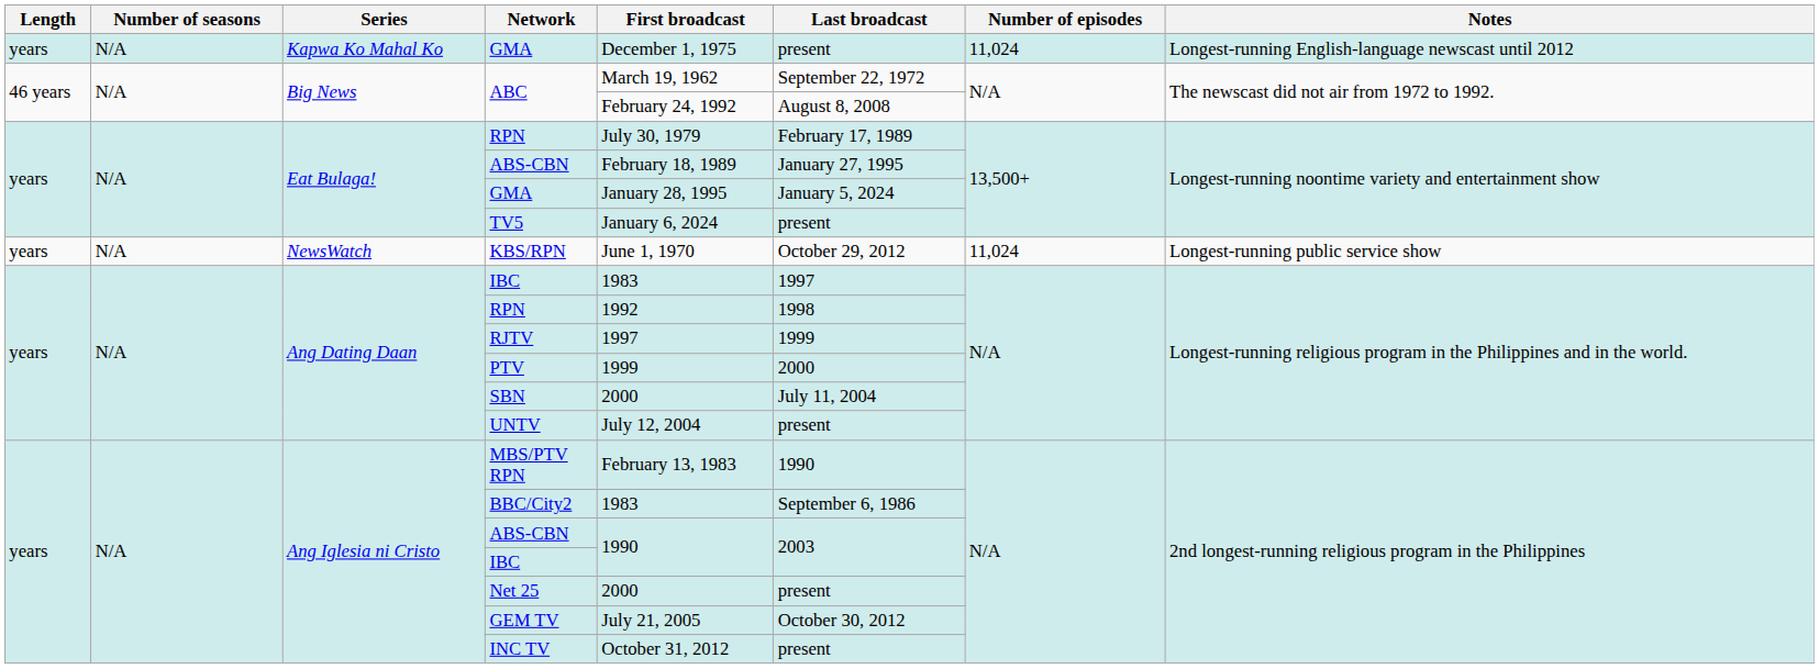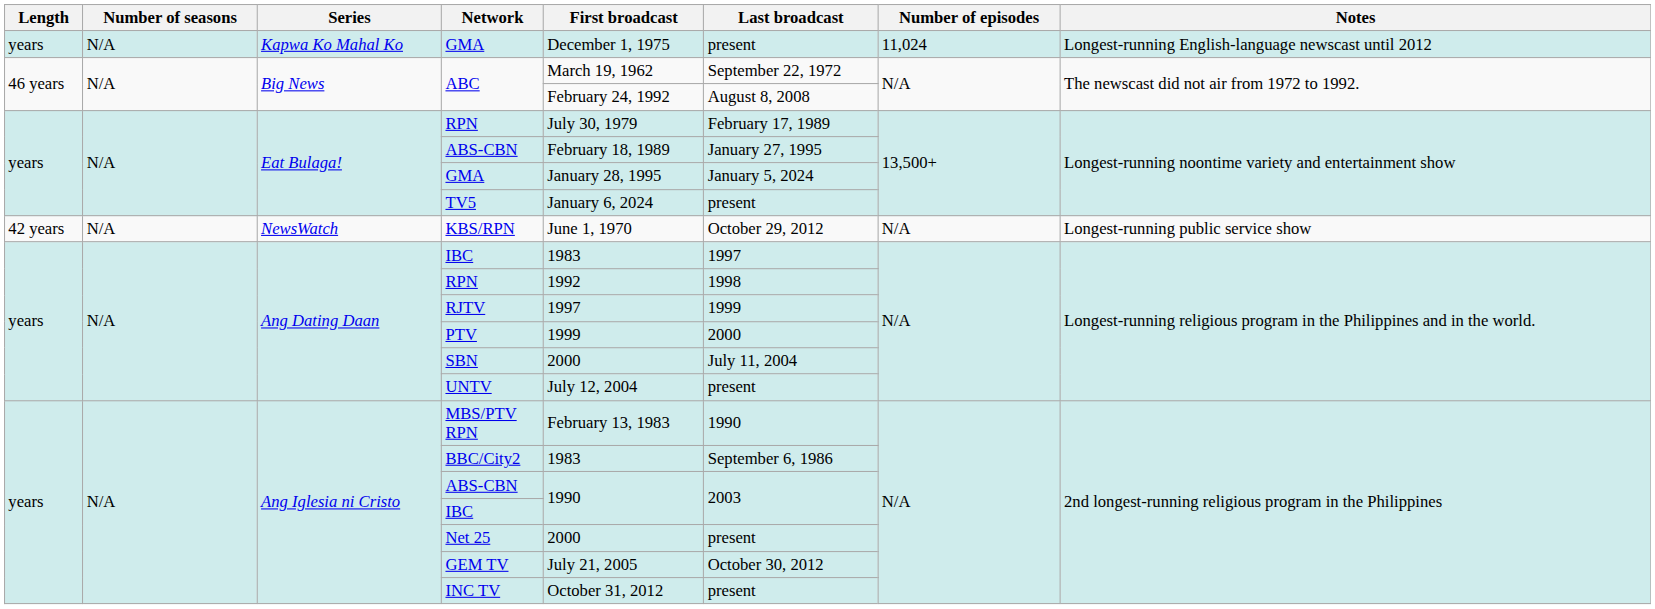 <table class="wikitable sortable" width="100%">
 <tr>
 <th>Length</th>
 <th>Number of seasons</th>
 <th>Series</th>
 <th>Network</th>
 <th>First broadcast</th>
 <th>Last broadcast</th>
 <th>Number of episodes</th>
 <th class="unsortable">Notes</th>
 </tr>
 <tr bgcolor="#cfecec">
 <td> years</td>
 <td>N/A</td>
 <td><em><a href='#'>Kapwa Ko Mahal Ko</a></em></td>
 <td><a href='#'>GMA</a></td>
 <td>December 1, 1975</td>
 <td>present</td>
 <td>11,024</td>
 <td>Longest-running English-language newscast until 2012</td>
 </tr>
 <tr>
 <td rowspan="2">46 years</td>
 <td rowspan="2">N/A</td>
 <td rowspan="2"><em><a href='#'>Big News</a></em></td>
 <td rowspan="2"><a href='#'>ABC</a></td>
 <td>March 19, 1962</td>
 <td>September 22, 1972</td>
 <td rowspan="2">N/A</td>
 <td rowspan="2">The newscast did not air from 1972 to 1992.</td>
 </tr>
 <tr>
 <td>February 24, 1992</td>
 <td>August 8, 2008</td>
 </tr>
 <tr bgcolor="#cfecec">
 <td rowspan="4"> years</td>
 <td rowspan="4">N/A</td>
 <td rowspan="4"><em><a href='#'>Eat Bulaga!</a></em></td>
 <td><a href='#'>RPN</a></td>
 <td>July 30, 1979</td>
 <td>February 17, 1989</td>
 <td rowspan="4">13,500+</td>
 <td rowspan="4">Longest-running noontime variety and entertainment show</td>
 </tr>
 <tr bgcolor="#cfecec">
 <td><a href='#'>ABS-CBN</a></td>
 <td>February 18, 1989</td>
 <td>January 27, 1995</td>
 </tr>
 <tr bgcolor="#cfecec">
 <td><a href='#'>GMA</a></td>
 <td>January 28, 1995</td>
 <td>January 5, 2024</td>
 </tr>
 <tr bgcolor="#cfecec">
 <td><a href='#'>TV5</a></td>
 <td>January 6, 2024</td>
 <td>present</td>
 </tr>
 <tr>
-<td> years</td>
+<td>42 years</td>
 <td>N/A</td>
 <td><em><a href='#'>NewsWatch</a></em></td>
 <td><a href='#'>KBS/RPN</a></td>
 <td>June 1, 1970</td>
 <td>October 29, 2012</td>
-<td>11,024</td>
+<td>N/A</td>
 <td>Longest-running public service show</td>
 </tr>
 <tr bgcolor="#cfecec">
 <td rowspan="6"> years</td>
 <td rowspan="6">N/A</td>
 <td rowspan="6"><em><a href='#'>Ang Dating Daan</a></em></td>
 <td><a href='#'>IBC</a></td>
 <td>1983</td>
 <td>1997</td>
 <td rowspan="6">N/A</td>
 <td rowspan="6">Longest-running religious program in the Philippines and in the world.</td>
 </tr>
 <tr bgcolor="#cfecec">
 <td><a href='#'>RPN</a></td>
 <td>1992</td>
 <td>1998</td>
 </tr>
 <tr bgcolor="#cfecec">
 <td><a href='#'>RJTV</a></td>
 <td>1997</td>
 <td>1999</td>
 </tr>
 <tr bgcolor="#cfecec">
 <td><a href='#'>PTV</a></td>
 <td>1999</td>
 <td>2000</td>
 </tr>
 <tr bgcolor="#cfecec">
 <td><a href='#'>SBN</a></td>
 <td>2000</td>
 <td>July 11, 2004</td>
 </tr>
 <tr bgcolor="#cfecec">
 <td><a href='#'>UNTV</a></td>
 <td>July 12, 2004</td>
 <td>present</td>
 </tr>
 <tr bgcolor="#cfecec">
 <td rowspan="7"> years</td>
 <td rowspan="7">N/A</td>
 <td rowspan="7"><em><a href='#'>Ang Iglesia ni Cristo</a></em></td>
 <td><a href='#'>MBS/PTV</a> <br> <a href='#'>RPN</a></td>
 <td>February 13, 1983</td>
 <td>1990</td>
 <td rowspan="7">N/A</td>
 <td rowspan="7">2nd longest-running religious program in the Philippines</td>
 </tr>
 <tr bgcolor="#cfecec">
 <td><a href='#'>BBC/City2</a></td>
 <td>1983</td>
 <td>September 6, 1986</td>
 </tr>
 <tr bgcolor="#cfecec">
 <td><a href='#'>ABS-CBN</a></td>
 <td rowspan="2">1990</td>
 <td rowspan="2">2003</td>
 </tr>
 <tr bgcolor="#cfecec">
 <td><a href='#'>IBC</a></td>
 </tr>
 <tr bgcolor="#cfecec">
 <td><a href='#'>Net 25</a></td>
 <td>2000</td>
 <td>present</td>
 </tr>
 <tr bgcolor="#cfecec">
 <td><a href='#'>GEM TV</a></td>
 <td>July 21, 2005</td>
 <td>October 30, 2012</td>
 </tr>
 <tr bgcolor="#cfecec">
 <td><a href='#'>INC TV</a></td>
 <td>October 31, 2012</td>
 <td>present</td>
 </tr>
 </table>
